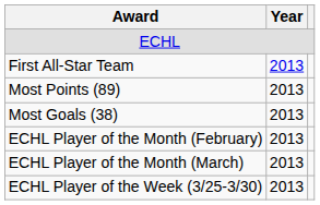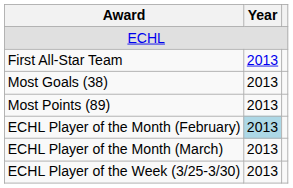 <table class="wikitable">
 <tr>
 <th>Award</th>
 <th>Year</th>
 <th></th>
 </tr>
 <tr ALIGN="center" bgcolor="#e0e0e0">
 <td colspan="3"><a href='#'>ECHL</a></td>
 </tr>
 <tr>
 <td>First All-Star Team</td>
 <td><a href='#'>2013</a></td>
 <td></td>
 </tr>
 <tr>
+<td>Most Goals (38)</td>
+<td>2013</td>
+<td></td>
+</tr>
+<tr>
 <td>Most Points (89)</td>
 <td>2013</td>
 <td></td>
 </tr>
 <tr>
-<td>Most Goals (38)</td>
-<td>2013</td>
-<td></td>
-</tr>
-<tr>
 <td>ECHL Player of the Month (February)</td>
-<td>2013</td>
+<td style="background: lightblue;">2013</td>
 <td></td>
 </tr>
 <tr>
 <td>ECHL Player of the Month (March)</td>
 <td>2013</td>
 <td></td>
 </tr>
 <tr>
 <td>ECHL Player of the Week (3/25-3/30)</td>
 <td>2013</td>
 <td></td>
 </tr>
 </table>
